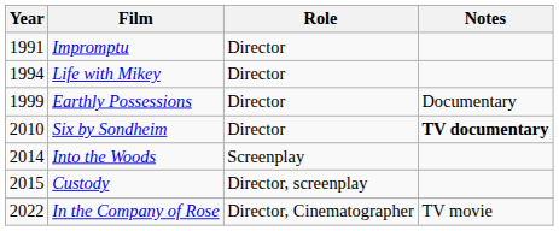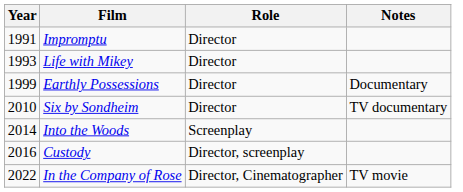 <table class="wikitable">
 <tr>
 <th>Year</th>
 <th>Film</th>
 <th>Role</th>
 <th>Notes</th>
 </tr>
 <tr>
 <td>1991</td>
 <td><em><a href='#'>Impromptu</a></em></td>
 <td>Director</td>
 <td></td>
 </tr>
 <tr>
-<td>1994</td>
+<td>1993</td>
 <td><em><a href='#'>Life with Mikey</a></em></td>
 <td>Director</td>
 <td></td>
 </tr>
 <tr>
 <td>1999</td>
 <td><em><a href='#'>Earthly Possessions</a></em></td>
 <td>Director</td>
 <td>Documentary</td>
 </tr>
 <tr>
 <td>2010</td>
 <td><em><a href='#'>Six by Sondheim</a></em></td>
 <td>Director</td>
-<td><strong>TV documentary</strong></td>
+<td>TV documentary</td>
 </tr>
 <tr>
 <td>2014</td>
 <td><em><a href='#'>Into the Woods</a></em></td>
 <td>Screenplay</td>
 <td></td>
 </tr>
 <tr>
-<td>2015</td>
+<td>2016</td>
 <td><em><a href='#'>Custody</a></em></td>
 <td>Director, screenplay</td>
 <td></td>
 </tr>
 <tr>
 <td>2022</td>
 <td><em><a href='#'>In the Company of Rose</a></em></td>
 <td>Director, Cinematographer</td>
 <td>TV movie</td>
 </tr>
 </table>
